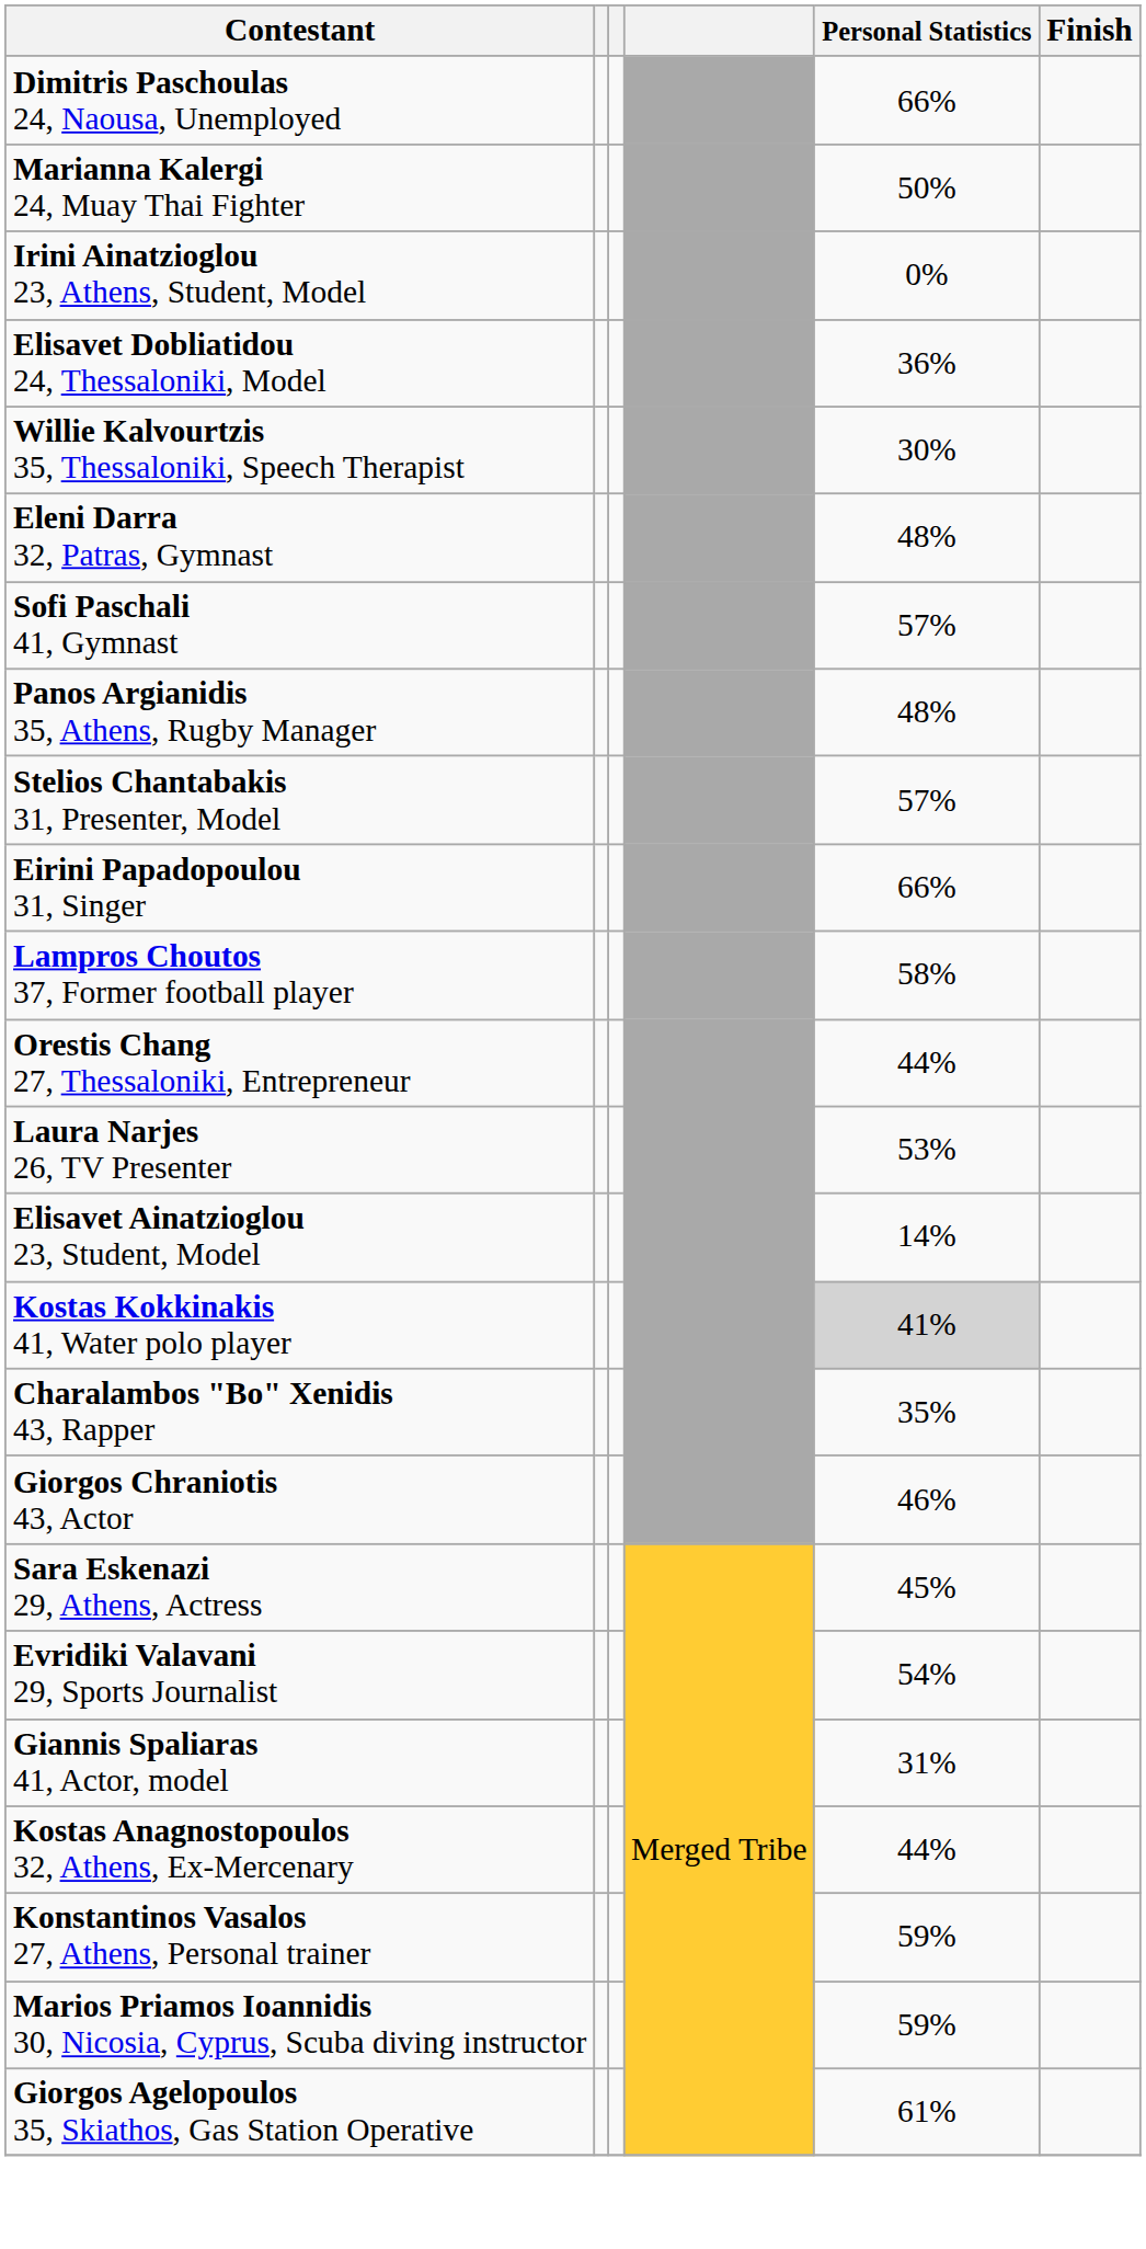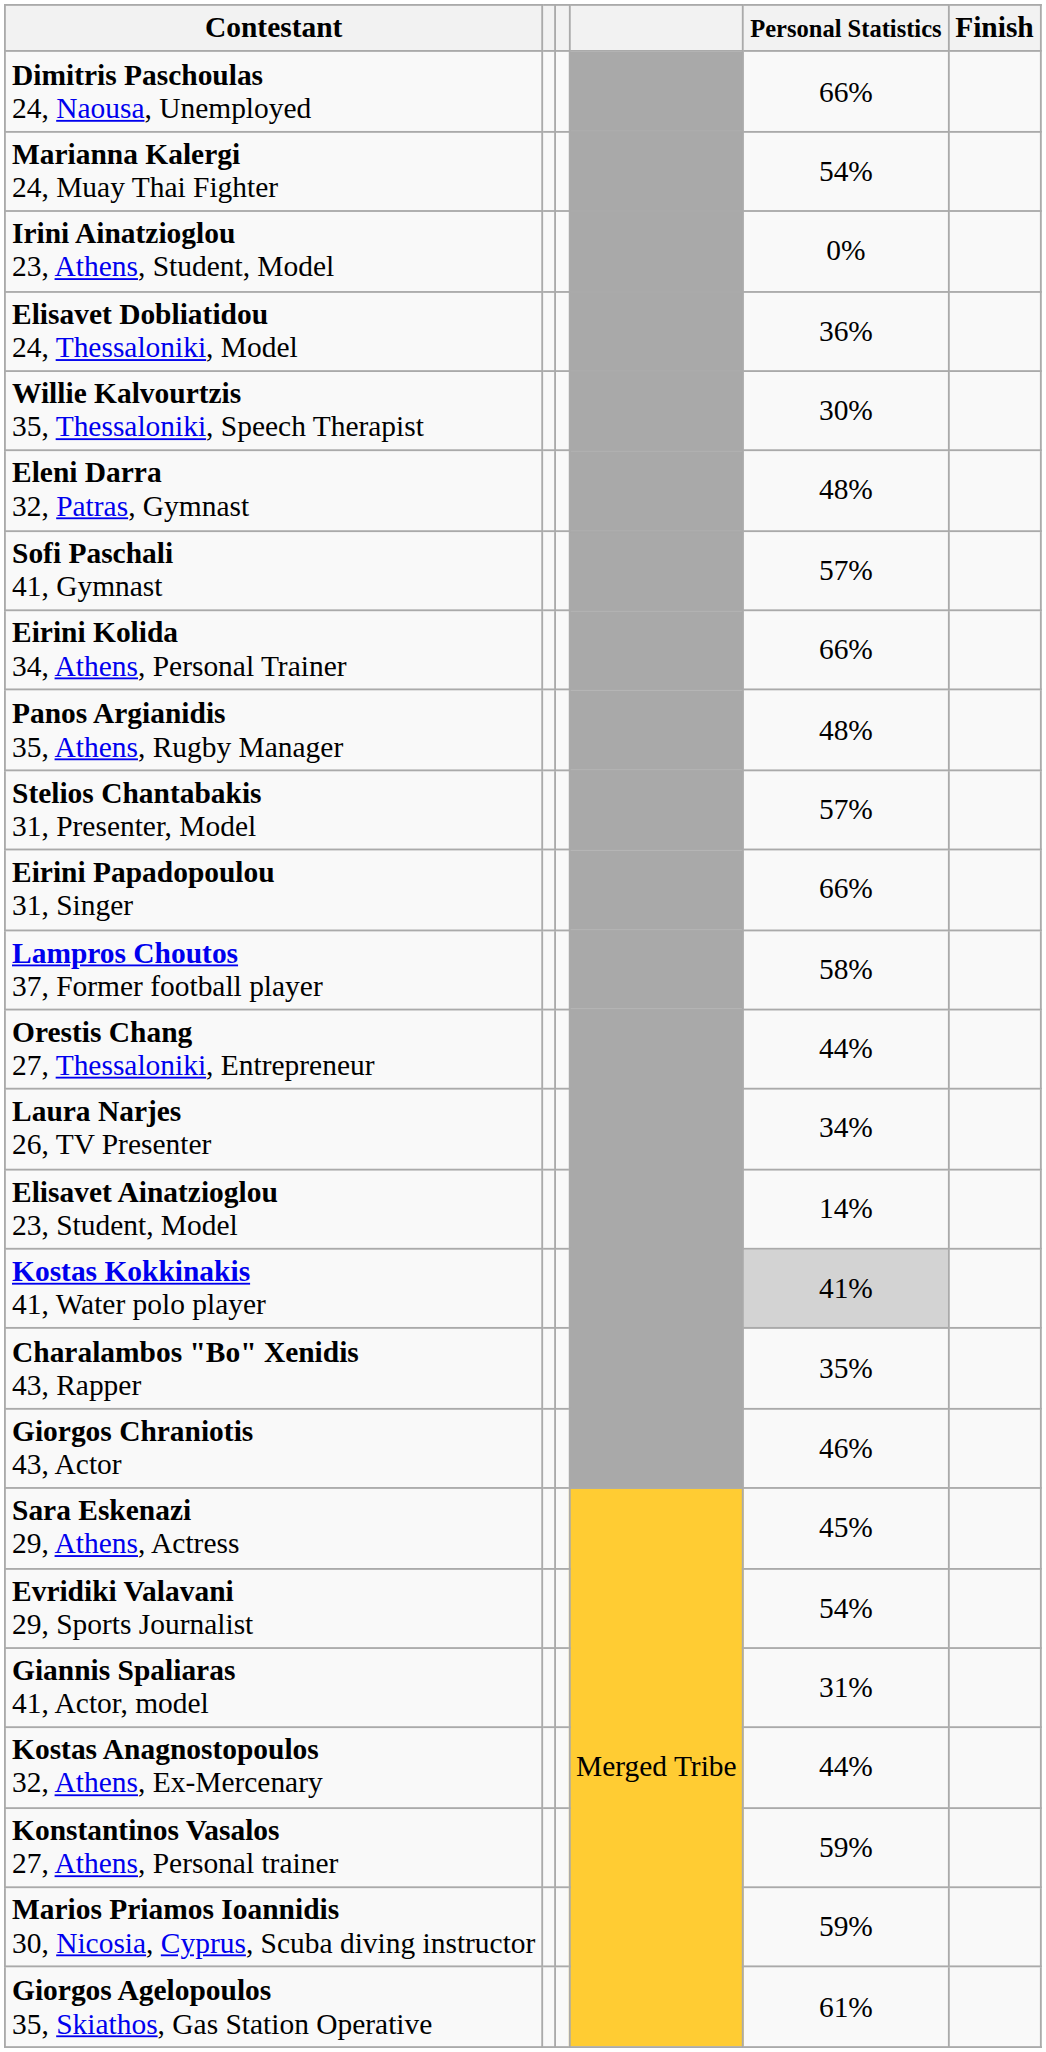 <table class="wikitable sortable" style="margin:auto; text-align:center">
 <tr>
 <th>Contestant</th>
 <th></th>
 <th></th>
 <th></th>
 <th><small>Personal Statistics</small></th>
 <th>Finish</th>
 </tr>
 <tr>
 <td align="left"><strong>Dimitris Paschoulas</strong> <br>24, <a href='#'>Naousa</a>, Unemployed<br></td>
 <td></td>
 <td></td>
 <td bgcolor="darkgray" rowspan="1"></td>
 <td>66%</td>
 <td></td>
 </tr>
 <tr>
 <td align="left"><strong>Marianna Kalergi</strong> <br>24, Muay Thai Fighter<br></td>
 <td></td>
 <td></td>
 <td bgcolor="darkgray" rowspan="1"></td>
-<td>50%</td>
+<td>54%</td>
 <td></td>
 </tr>
 <tr>
 <td align="left"><strong>Irini Ainatzioglou</strong> <br>23, <a href='#'>Athens</a>, Student, Model</td>
 <td></td>
 <td></td>
 <td bgcolor="darkgray" rowspan="1"></td>
 <td>0%</td>
 <td></td>
 </tr>
 <tr>
 <td align="left"><strong>Elisavet Dobliatidou</strong> <br>24, <a href='#'>Thessaloniki</a>, Model<br></td>
 <td></td>
 <td></td>
 <td bgcolor="darkgray" rowspan="1"></td>
 <td>36%</td>
 <td></td>
 </tr>
 <tr>
 <td align="left"><strong>Willie Kalvourtzis</strong> <br>35, <a href='#'>Thessaloniki</a>, Speech Therapist<br></td>
 <td></td>
 <td></td>
 <td bgcolor="darkgray" rowspan="1"></td>
 <td>30%</td>
 <td></td>
 </tr>
 <tr>
 <td align="left"><strong>Eleni Darra</strong> <br>32, <a href='#'>Patras</a>, Gymnast<br></td>
 <td></td>
 <td></td>
 <td bgcolor="darkgray" rowspan="1"></td>
 <td>48%</td>
 <td></td>
 </tr>
 <tr>
 <td align="left"><strong>Sofi Paschali</strong> <br>41, Gymnast<br></td>
 <td></td>
 <td></td>
 <td bgcolor="darkgray" rowspan="1"></td>
 <td>57%</td>
+<td></td>
+</tr>
+<tr>
+<td align="left"><strong>Eirini Kolida</strong> <br>34, <a href='#'>Athens</a>, Personal Trainer<br></td>
+<td></td>
+<td></td>
+<td bgcolor="darkgray" rowspan="1"></td>
+<td>66%</td>
 <td></td>
 </tr>
 <tr>
 <td align="left"><strong>Panos Argianidis</strong> <br>35, <a href='#'>Athens</a>, Rugby Manager<br></td>
 <td></td>
 <td></td>
 <td bgcolor="darkgray" rowspan="1"></td>
 <td>48%</td>
 <td></td>
 </tr>
 <tr>
 <td align="left"><strong>Stelios Chantabakis</strong> <br>31, Presenter, Model<br></td>
 <td></td>
 <td></td>
 <td bgcolor="darkgray" rowspan="1"></td>
 <td>57%</td>
 <td></td>
 </tr>
 <tr>
 <td align="left"><strong>Eirini Papadopoulou</strong> <br>31, Singer<br></td>
 <td></td>
 <td></td>
 <td bgcolor="darkgray" rowspan="1"></td>
 <td>66%</td>
 <td></td>
 </tr>
 <tr>
 <td align="left"><strong><a href='#'>Lampros Choutos</a></strong> <br>37, Former football player<br></td>
 <td></td>
 <td></td>
 <td bgcolor="darkgray" rowspan="1"></td>
 <td>58%</td>
 <td></td>
 </tr>
 <tr>
 <td align="left"><strong>Orestis Chang</strong> <br>27, <a href='#'>Thessaloniki</a>, Entrepreneur<br></td>
 <td></td>
 <td></td>
 <td bgcolor="darkgray" rowspan="6"></td>
 <td>44%</td>
 <td></td>
 </tr>
 <tr>
 <td align="left"><strong>Laura Narjes</strong> <br>26, TV Presenter<br></td>
 <td></td>
 <td></td>
-<td>53%</td>
+<td>34%</td>
 <td></td>
 </tr>
 <tr>
 <td align="left"><strong>Elisavet Ainatzioglou</strong> <br>23, Student, Model<br></td>
 <td></td>
 <td></td>
 <td>14%</td>
 <td></td>
 </tr>
 <tr>
 <td align="left"><strong><a href='#'>Kostas Kokkinakis</a></strong> <br>41, Water polo player<br></td>
 <td></td>
 <td></td>
 <td style="background: lightgrey;">41%</td>
 <td></td>
 </tr>
 <tr>
 <td align="left"><strong>Charalambos "Bo" Xenidis</strong><br>43, Rapper<br></td>
 <td></td>
 <td></td>
 <td>35%</td>
 <td></td>
 </tr>
 <tr>
 <td align="left"><strong>Giorgos Chraniotis</strong> <br>43, Actor<br></td>
 <td></td>
 <td></td>
 <td>46%</td>
 <td></td>
 </tr>
 <tr>
 <td align="left"><strong>Sara Eskenazi</strong> <br>29, <a href='#'>Athens</a>, Actress<br></td>
 <td></td>
 <td></td>
 <td bgcolor="#FFCC33" rowspan="7">Merged Tribe</td>
 <td>45%</td>
 <td></td>
 </tr>
 <tr>
 <td align="left"><strong>Evridiki Valavani</strong> <br>29, Sports Journalist<br></td>
 <td></td>
 <td></td>
 <td>54%</td>
 <td></td>
 </tr>
 <tr>
 <td align="left"><strong>Giannis Spaliaras</strong> <br>41, Actor, model<br></td>
 <td></td>
 <td></td>
 <td>31%</td>
 <td></td>
 </tr>
 <tr>
 <td align="left"><strong>Kostas Anagnostopoulos</strong> <br>32, <a href='#'>Athens</a>, Ex-Mercenary<br></td>
 <td></td>
 <td></td>
 <td>44%</td>
 <td></td>
 </tr>
 <tr>
 <td align="left"><strong>Konstantinos Vasalos</strong> <br>27, <a href='#'>Athens</a>, Personal trainer<br></td>
 <td></td>
 <td></td>
 <td>59%</td>
 <td></td>
 </tr>
 <tr>
 <td align="left"><strong>Marios Priamos Ioannidis</strong> <br>30, <a href='#'>Nicosia</a>, <a href='#'>Cyprus</a>, Scuba diving instructor<br></td>
 <td></td>
 <td></td>
 <td>59%</td>
 <td></td>
 </tr>
 <tr>
 <td align="left"><strong>Giorgos Agelopoulos</strong><br>35, <a href='#'>Skiathos</a>, Gas Station Operative<br></td>
 <td></td>
 <td></td>
 <td>61%</td>
 <td></td>
 </tr>
 <tr>
 </tr>
 </table>
